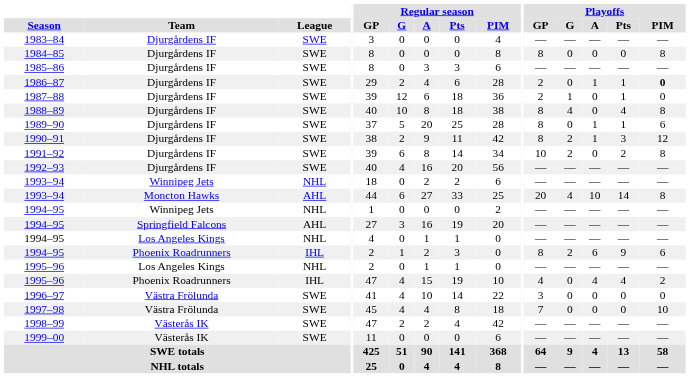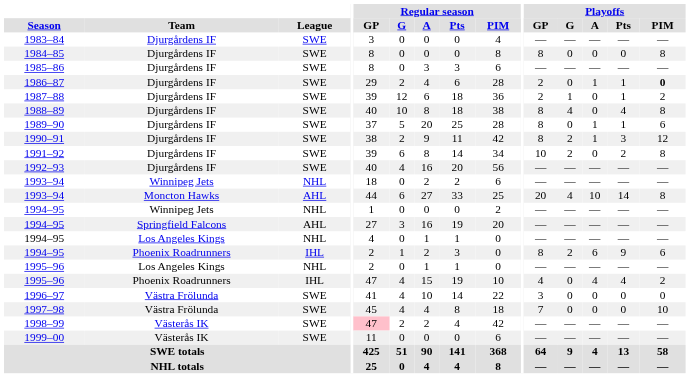 <table border="0" cellpadding="1" cellspacing="0" style="text-align:center; width:60em">
 <tr bgcolor="#e0e0e0">
 <th colspan="3" bgcolor="#ffffff"></th>
 <th rowspan="100" bgcolor="#ffffff"></th>
 <th colspan="5"><a href='#'>Regular season</a></th>
 <th rowspan="100" bgcolor="#ffffff"></th>
 <th colspan="5"><a href='#'>Playoffs</a></th>
 </tr>
 <tr bgcolor="#e0e0e0">
 <th><a href='#'>Season</a></th>
 <th>Team</th>
 <th>League</th>
 <th>GP</th>
 <th><a href='#'>G</a></th>
 <th><a href='#'>A</a></th>
 <th><a href='#'>Pts</a></th>
 <th><a href='#'>PIM</a></th>
 <th>GP</th>
 <th>G</th>
 <th>A</th>
 <th>Pts</th>
 <th>PIM</th>
 </tr>
 <tr>
 <td><a href='#'>1983–84</a></td>
 <td><a href='#'>Djurgårdens IF</a></td>
 <td><a href='#'>SWE</a></td>
 <td>3</td>
 <td>0</td>
 <td>0</td>
 <td>0</td>
 <td>4</td>
 <td>—</td>
 <td>—</td>
 <td>—</td>
 <td>—</td>
 <td>—</td>
 </tr>
 <tr bgcolor="#f0f0f0">
 <td><a href='#'>1984–85</a></td>
 <td>Djurgårdens IF</td>
 <td>SWE</td>
 <td>8</td>
 <td>0</td>
 <td>0</td>
 <td>0</td>
 <td>8</td>
 <td>8</td>
 <td>0</td>
 <td>0</td>
 <td>0</td>
 <td>8</td>
 </tr>
 <tr>
 <td><a href='#'>1985–86</a></td>
 <td>Djurgårdens IF</td>
 <td>SWE</td>
 <td>8</td>
 <td>0</td>
 <td>3</td>
 <td>3</td>
 <td>6</td>
 <td>—</td>
 <td>—</td>
 <td>—</td>
 <td>—</td>
 <td>—</td>
 </tr>
 <tr bgcolor="#f0f0f0">
 <td><a href='#'>1986–87</a></td>
 <td>Djurgårdens IF</td>
 <td>SWE</td>
 <td>29</td>
 <td>2</td>
 <td>4</td>
 <td>6</td>
 <td>28</td>
 <td>2</td>
 <td>0</td>
 <td>1</td>
 <td>1</td>
 <td><strong>0</strong></td>
 </tr>
 <tr>
 <td><a href='#'>1987–88</a></td>
 <td>Djurgårdens IF</td>
 <td>SWE</td>
 <td>39</td>
 <td>12</td>
 <td>6</td>
 <td>18</td>
 <td>36</td>
 <td>2</td>
 <td>1</td>
 <td>0</td>
 <td>1</td>
-<td>0</td>
+<td>2</td>
 </tr>
 <tr bgcolor="#f0f0f0">
 <td><a href='#'>1988–89</a></td>
 <td>Djurgårdens IF</td>
 <td>SWE</td>
 <td>40</td>
 <td>10</td>
 <td>8</td>
 <td>18</td>
 <td>38</td>
 <td>8</td>
 <td>4</td>
 <td>0</td>
 <td>4</td>
 <td>8</td>
 </tr>
 <tr>
 <td><a href='#'>1989–90</a></td>
 <td>Djurgårdens IF</td>
 <td>SWE</td>
 <td>37</td>
 <td>5</td>
 <td>20</td>
 <td>25</td>
 <td>28</td>
 <td>8</td>
 <td>0</td>
 <td>1</td>
 <td>1</td>
 <td>6</td>
 </tr>
 <tr bgcolor="#f0f0f0">
 <td><a href='#'>1990–91</a></td>
 <td>Djurgårdens IF</td>
 <td>SWE</td>
 <td>38</td>
 <td>2</td>
 <td>9</td>
 <td>11</td>
 <td>42</td>
 <td>8</td>
 <td>2</td>
 <td>1</td>
 <td>3</td>
 <td>12</td>
 </tr>
 <tr>
 <td><a href='#'>1991–92</a></td>
 <td>Djurgårdens IF</td>
 <td>SWE</td>
 <td>39</td>
 <td>6</td>
 <td>8</td>
 <td>14</td>
 <td>34</td>
 <td>10</td>
 <td>2</td>
 <td>0</td>
 <td>2</td>
 <td>8</td>
 </tr>
 <tr bgcolor="#f0f0f0">
 <td><a href='#'>1992–93</a></td>
 <td>Djurgårdens IF</td>
 <td>SWE</td>
 <td>40</td>
 <td>4</td>
 <td>16</td>
 <td>20</td>
 <td>56</td>
 <td>—</td>
 <td>—</td>
 <td>—</td>
 <td>—</td>
 <td>—</td>
 </tr>
 <tr>
 <td><a href='#'>1993–94</a></td>
 <td><a href='#'>Winnipeg Jets</a></td>
 <td><a href='#'>NHL</a></td>
 <td>18</td>
 <td>0</td>
 <td>2</td>
 <td>2</td>
 <td>6</td>
 <td>—</td>
 <td>—</td>
 <td>—</td>
 <td>—</td>
 <td>—</td>
 </tr>
 <tr bgcolor="#f0f0f0">
 <td><a href='#'>1993–94</a></td>
 <td><a href='#'>Moncton Hawks</a></td>
 <td><a href='#'>AHL</a></td>
 <td>44</td>
 <td>6</td>
 <td>27</td>
 <td>33</td>
 <td>25</td>
 <td>20</td>
 <td>4</td>
 <td>10</td>
 <td>14</td>
 <td>8</td>
 </tr>
 <tr>
 <td><a href='#'>1994–95</a></td>
 <td>Winnipeg Jets</td>
 <td>NHL</td>
 <td>1</td>
 <td>0</td>
 <td>0</td>
 <td>0</td>
 <td>2</td>
 <td>—</td>
 <td>—</td>
 <td>—</td>
 <td>—</td>
 <td>—</td>
 </tr>
 <tr bgcolor="#f0f0f0">
 <td><a href='#'>1994–95</a></td>
 <td><a href='#'>Springfield Falcons</a></td>
 <td>AHL</td>
 <td>27</td>
 <td>3</td>
 <td>16</td>
 <td>19</td>
 <td>20</td>
 <td>—</td>
 <td>—</td>
 <td>—</td>
 <td>—</td>
 <td>—</td>
 </tr>
 <tr>
 <td>1994–95</td>
 <td><a href='#'>Los Angeles Kings</a></td>
 <td>NHL</td>
 <td>4</td>
 <td>0</td>
 <td>1</td>
 <td>1</td>
 <td>0</td>
 <td>—</td>
 <td>—</td>
 <td>—</td>
 <td>—</td>
 <td>—</td>
 </tr>
 <tr bgcolor="#f0f0f0">
 <td><a href='#'>1994–95</a></td>
 <td><a href='#'>Phoenix Roadrunners</a></td>
 <td><a href='#'>IHL</a></td>
 <td>2</td>
 <td>1</td>
 <td>2</td>
 <td>3</td>
 <td>0</td>
 <td>8</td>
 <td>2</td>
 <td>6</td>
 <td>9</td>
 <td>6</td>
 </tr>
 <tr>
 <td><a href='#'>1995–96</a></td>
 <td>Los Angeles Kings</td>
 <td>NHL</td>
 <td>2</td>
 <td>0</td>
 <td>1</td>
 <td>1</td>
 <td>0</td>
 <td>—</td>
 <td>—</td>
 <td>—</td>
 <td>—</td>
 <td>—</td>
 </tr>
 <tr bgcolor="#f0f0f0">
 <td><a href='#'>1995–96</a></td>
 <td>Phoenix Roadrunners</td>
 <td>IHL</td>
 <td>47</td>
 <td>4</td>
 <td>15</td>
 <td>19</td>
 <td>10</td>
 <td>4</td>
 <td>0</td>
 <td>4</td>
 <td>4</td>
 <td>2</td>
 </tr>
 <tr>
 <td><a href='#'>1996–97</a></td>
 <td><a href='#'>Västra Frölunda</a></td>
 <td>SWE</td>
 <td>41</td>
 <td>4</td>
 <td>10</td>
 <td>14</td>
 <td>22</td>
 <td>3</td>
 <td>0</td>
 <td>0</td>
 <td>0</td>
 <td>0</td>
 </tr>
 <tr bgcolor="#f0f0f0">
 <td><a href='#'>1997–98</a></td>
 <td>Västra Frölunda</td>
 <td>SWE</td>
 <td>45</td>
 <td>4</td>
 <td>4</td>
 <td>8</td>
 <td>18</td>
 <td>7</td>
 <td>0</td>
 <td>0</td>
 <td>0</td>
 <td>10</td>
 </tr>
 <tr>
 <td><a href='#'>1998–99</a></td>
 <td><a href='#'>Västerås IK</a></td>
 <td>SWE</td>
-<td>47</td>
+<td style="background: pink;">47</td>
 <td>2</td>
 <td>2</td>
 <td>4</td>
 <td>42</td>
 <td>—</td>
 <td>—</td>
 <td>—</td>
 <td>—</td>
 <td>—</td>
 </tr>
 <tr bgcolor="#f0f0f0">
 <td><a href='#'>1999–00</a></td>
 <td>Västerås IK</td>
 <td>SWE</td>
 <td>11</td>
 <td>0</td>
 <td>0</td>
 <td>0</td>
 <td>6</td>
 <td>—</td>
 <td>—</td>
 <td>—</td>
 <td>—</td>
 <td>—</td>
 </tr>
 <tr bgcolor="#e0e0e0">
 <th colspan="3">SWE totals</th>
 <th>425</th>
 <th>51</th>
 <th>90</th>
 <th>141</th>
 <th>368</th>
 <th>64</th>
 <th>9</th>
 <th>4</th>
 <th>13</th>
 <th>58</th>
 </tr>
 <tr bgcolor="#e0e0e0">
 <th colspan="3">NHL totals</th>
 <th>25</th>
 <th>0</th>
 <th>4</th>
 <th>4</th>
 <th>8</th>
 <th>—</th>
 <th>—</th>
 <th>—</th>
 <th>—</th>
 <th>—</th>
 </tr>
 </table>
